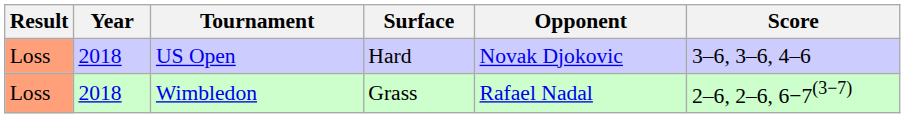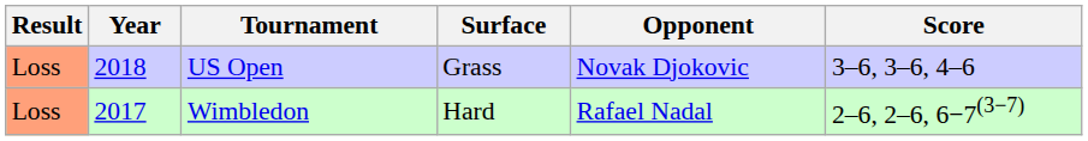 <table class="sortable wikitable">
 <tr>
 <th>Result</th>
 <th width=50>Year</th>
 <th width=150>Tournament</th>
 <th width=75>Surface</th>
 <th width=150>Opponent</th>
 <th class=unsortable width=150>Score</th>
 </tr>
 <tr style=background:#ccf>
 <td bgcolor=FFA07A>Loss</td>
 <td><a href='#'>2018</a></td>
 <td><a href='#'>US Open</a></td>
-<td>Hard</td>
+<td>Grass</td>
 <td> <a href='#'>Novak Djokovic</a></td>
 <td>3–6, 3–6, 4–6</td>
 </tr>
 <tr style=background:#cfc>
 <td bgcolor=FFA07A>Loss</td>
-<td><a href='#'>2018</a></td>
+<td><a href='#'>2017</a></td>
 <td><a href='#'>Wimbledon</a></td>
-<td>Grass</td>
+<td>Hard</td>
 <td> <a href='#'>Rafael Nadal</a></td>
 <td>2–6, 2–6, 6−7<sup>(3−7)</sup></td>
 </tr>
 </table>
